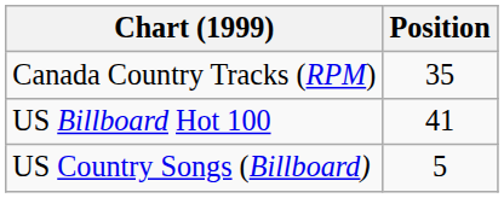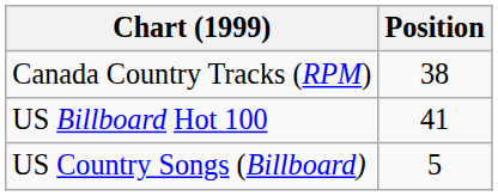 <table class="wikitable sortable">
 <tr>
 <th scope="col">Chart (1999)</th>
 <th scope="col">Position</th>
 </tr>
 <tr>
 <td>Canada Country Tracks (<em><a href='#'>RPM</a></em>)</td>
-<td style="text-align:center;">35</td>
+<td style="text-align:center;">38</td>
 </tr>
 <tr>
 <td>US <em><a href='#'>Billboard</a></em> <a href='#'>Hot 100</a></td>
 <td style="text-align:center;">41</td>
 </tr>
 <tr>
 <td>US <a href='#'>Country Songs</a> (<em><a href='#'>Billboard</a>)</em></td>
 <td style="text-align:center;">5</td>
 </tr>
 </table>
